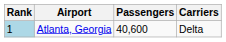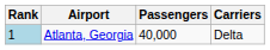 <table class="wikitable sortable" style="font-size: 95%" width= align=>
 <tr>
 <th>Rank</th>
 <th>Airport</th>
 <th>Passengers</th>
 <th>Carriers</th>
 </tr>
 <tr>
 <td style="background: lightblue;">1</td>
 <td> <a href='#'>Atlanta, Georgia</a></td>
-<td>40,600</td>
+<td>40,000</td>
 <td>Delta</td>
 </tr>
 </table>
